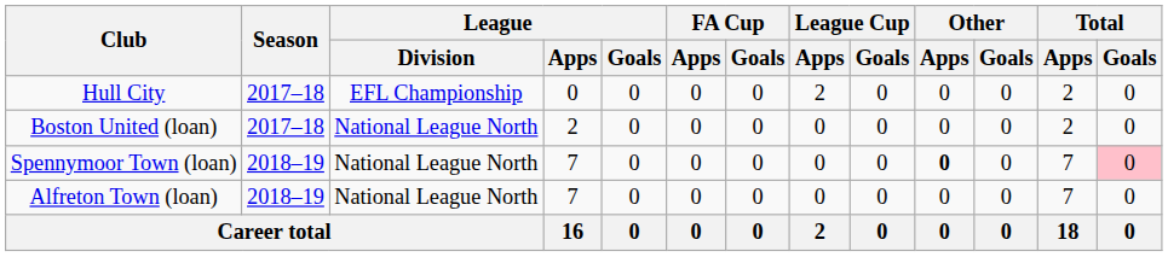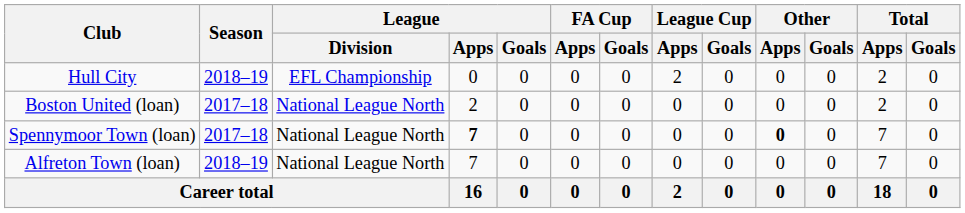 <table class="wikitable" style="text-align: center;">
 <tr>
 <th rowspan="2">Club</th>
 <th rowspan="2">Season</th>
 <th colspan="3">League</th>
 <th colspan="2">FA Cup</th>
 <th colspan="2">League Cup</th>
 <th colspan="2">Other</th>
 <th colspan="2">Total</th>
 </tr>
 <tr>
 <th>Division</th>
 <th>Apps</th>
 <th>Goals</th>
 <th>Apps</th>
 <th>Goals</th>
 <th>Apps</th>
 <th>Goals</th>
 <th>Apps</th>
 <th>Goals</th>
 <th>Apps</th>
 <th>Goals</th>
 </tr>
 <tr>
 <td><a href='#'>Hull City</a></td>
-<td><a href='#'>2017–18</a></td>
+<td><a href='#'>2018–19</a></td>
 <td><a href='#'>EFL Championship</a></td>
 <td>0</td>
 <td>0</td>
 <td>0</td>
 <td>0</td>
 <td>2</td>
 <td>0</td>
 <td>0</td>
 <td>0</td>
 <td>2</td>
 <td>0</td>
 </tr>
 <tr>
 <td><a href='#'>Boston United</a> (loan)</td>
 <td><a href='#'>2017–18</a></td>
 <td><a href='#'>National League North</a></td>
 <td>2</td>
 <td>0</td>
 <td>0</td>
 <td>0</td>
 <td>0</td>
 <td>0</td>
 <td>0</td>
 <td>0</td>
 <td>2</td>
 <td>0</td>
 </tr>
 <tr>
 <td><a href='#'>Spennymoor Town</a> (loan)</td>
-<td><a href='#'>2018–19</a></td>
+<td><a href='#'>2017–18</a></td>
 <td>National League North</td>
-<td>7</td>
+<td><strong>7</strong></td>
 <td>0</td>
 <td>0</td>
 <td>0</td>
 <td>0</td>
 <td>0</td>
 <td><strong>0</strong></td>
 <td>0</td>
 <td>7</td>
-<td style="background: pink;">0</td>
+<td>0</td>
 </tr>
 <tr>
 <td><a href='#'>Alfreton Town</a> (loan)</td>
 <td><a href='#'>2018–19</a></td>
 <td>National League North</td>
 <td>7</td>
 <td>0</td>
 <td>0</td>
 <td>0</td>
 <td>0</td>
 <td>0</td>
 <td>0</td>
 <td>0</td>
 <td>7</td>
 <td>0</td>
 </tr>
 <tr>
 <th colspan="3">Career total</th>
 <th>16</th>
 <th>0</th>
 <th>0</th>
 <th>0</th>
 <th>2</th>
 <th>0</th>
 <th>0</th>
 <th>0</th>
 <th>18</th>
 <th>0</th>
 </tr>
 </table>
